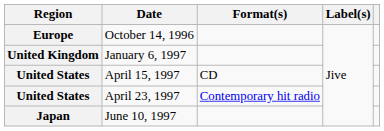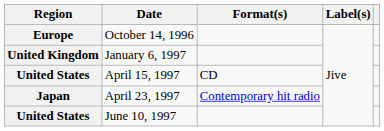 <table class="wikitable plainrowheaders">
 <tr>
 <th scope="col">Region</th>
 <th scope="col">Date</th>
 <th scope="col">Format(s)</th>
 <th scope="col">Label(s)</th>
 <th scope="col"></th>
 </tr>
 <tr>
 <th scope="row">Europe</th>
 <td>October 14, 1996</td>
 <td></td>
 <td rowspan="5">Jive</td>
 <td></td>
 </tr>
 <tr>
 <th scope="row">United Kingdom</th>
 <td>January 6, 1997</td>
 <td></td>
 <td></td>
 </tr>
 <tr>
 <th scope="row">United States</th>
 <td>April 15, 1997</td>
 <td>CD</td>
 <td></td>
 </tr>
 <tr>
-<th scope="row">United States</th>
+<th scope="row">Japan</th>
 <td>April 23, 1997</td>
 <td><a href='#'>Contemporary hit radio</a></td>
 <td></td>
 </tr>
 <tr>
-<th scope="row">Japan</th>
+<th scope="row">United States</th>
 <td>June 10, 1997</td>
 <td></td>
 <td></td>
 </tr>
 </table>
